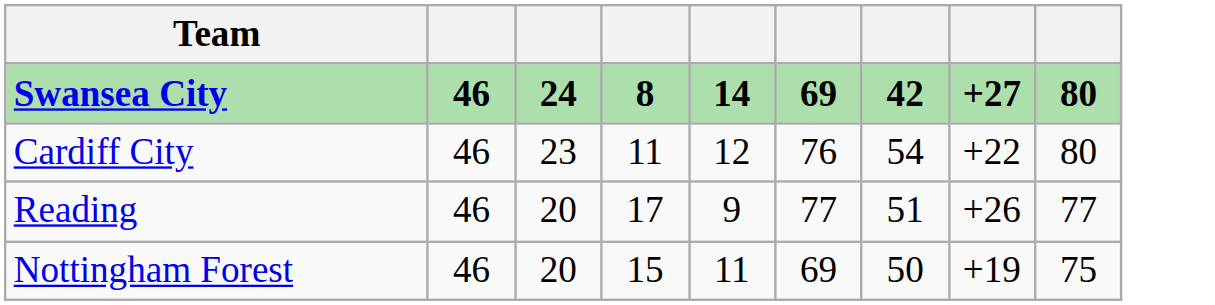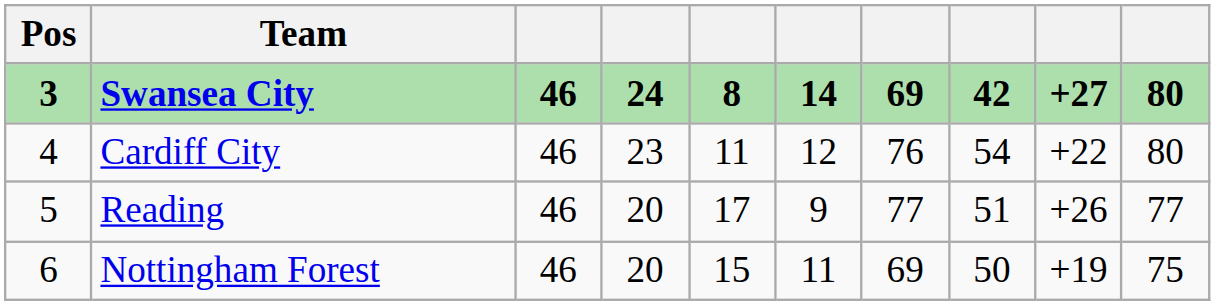 <table class="wikitable" style="text-align:center">
 <tr>
+<th width=30>Pos</th>
 <th width="175">Team</th>
 <th width="30"></th>
 <th width="30"></th>
 <th width="30"></th>
 <th width="30"></th>
 <th width="30"></th>
 <th width="30"></th>
 <th width="30"></th>
 <th width="30"></th>
 </tr>
 <tr style="background:#addfad;">
+<td><strong>3</strong></td>
 <td align=left><strong><a href='#'>Swansea City</a></strong></td>
 <td><strong>46</strong></td>
 <td><strong>24</strong></td>
 <td><strong>8</strong></td>
 <td><strong>14</strong></td>
 <td><strong>69</strong></td>
 <td><strong>42</strong></td>
 <td><strong>+27</strong></td>
 <td><strong>80</strong></td>
 </tr>
 <tr>
+<td>4</td>
 <td align=left><a href='#'>Cardiff City</a></td>
 <td>46</td>
 <td>23</td>
 <td>11</td>
 <td>12</td>
 <td>76</td>
 <td>54</td>
 <td>+22</td>
 <td>80</td>
 </tr>
 <tr>
+<td>5</td>
 <td align=left><a href='#'>Reading</a></td>
 <td>46</td>
 <td>20</td>
 <td>17</td>
 <td>9</td>
 <td>77</td>
 <td>51</td>
 <td>+26</td>
 <td>77</td>
 </tr>
 <tr>
+<td>6</td>
 <td align=left><a href='#'>Nottingham Forest</a></td>
 <td>46</td>
 <td>20</td>
 <td>15</td>
 <td>11</td>
 <td>69</td>
 <td>50</td>
 <td>+19</td>
 <td>75</td>
 </tr>
 </table>
